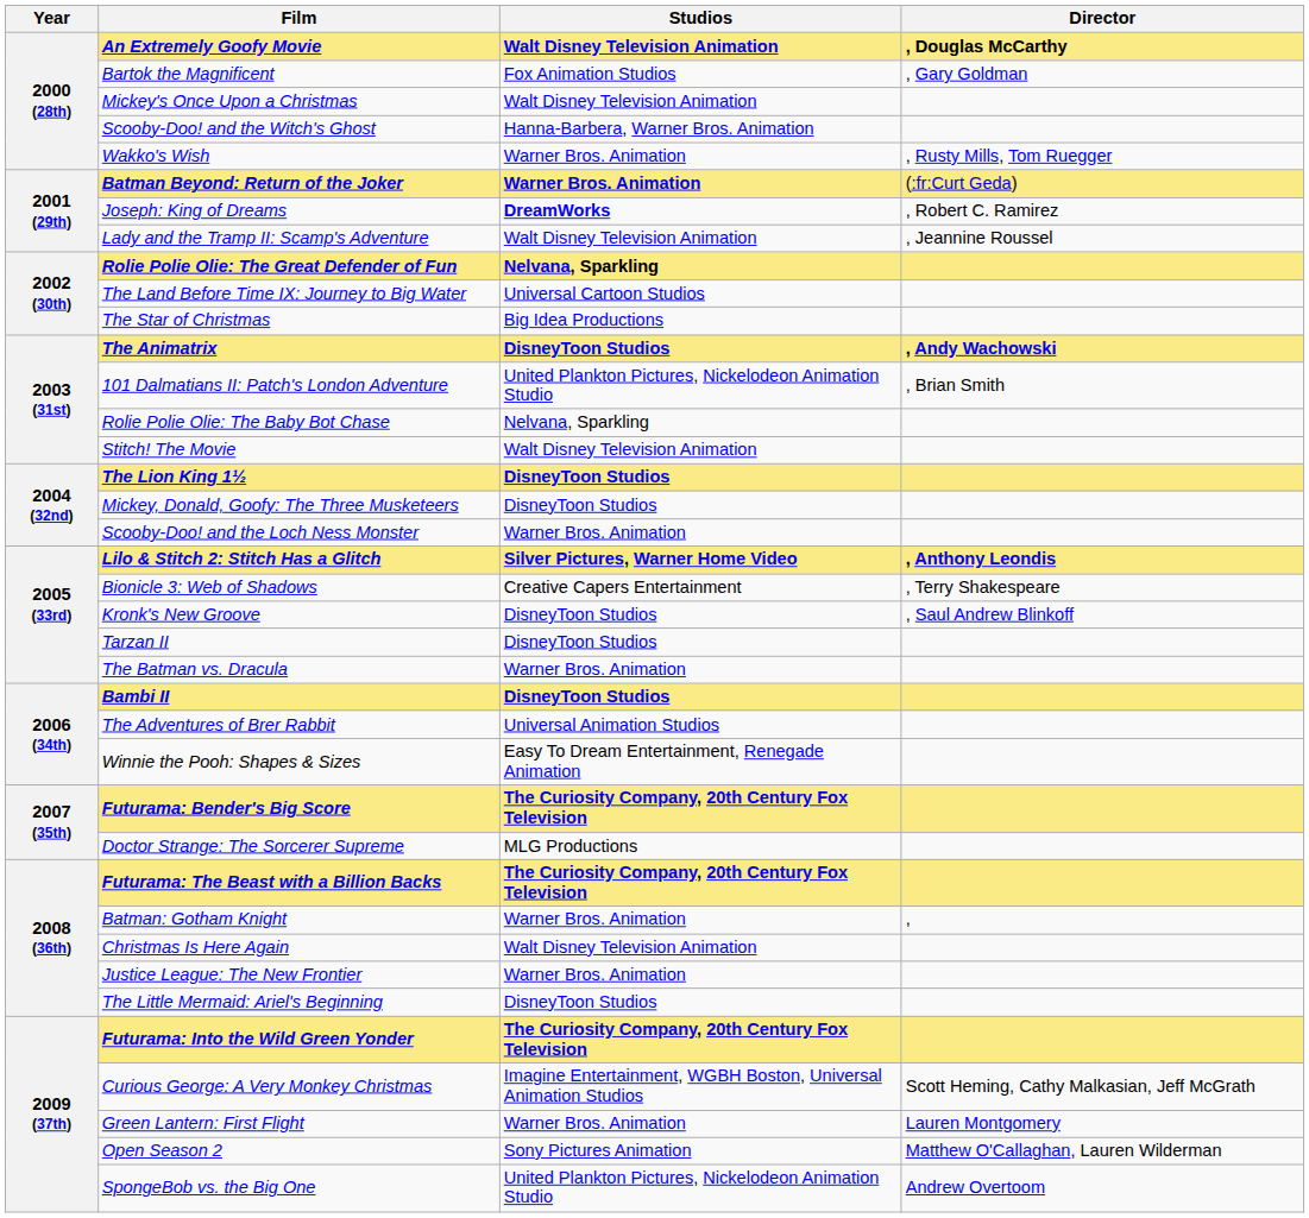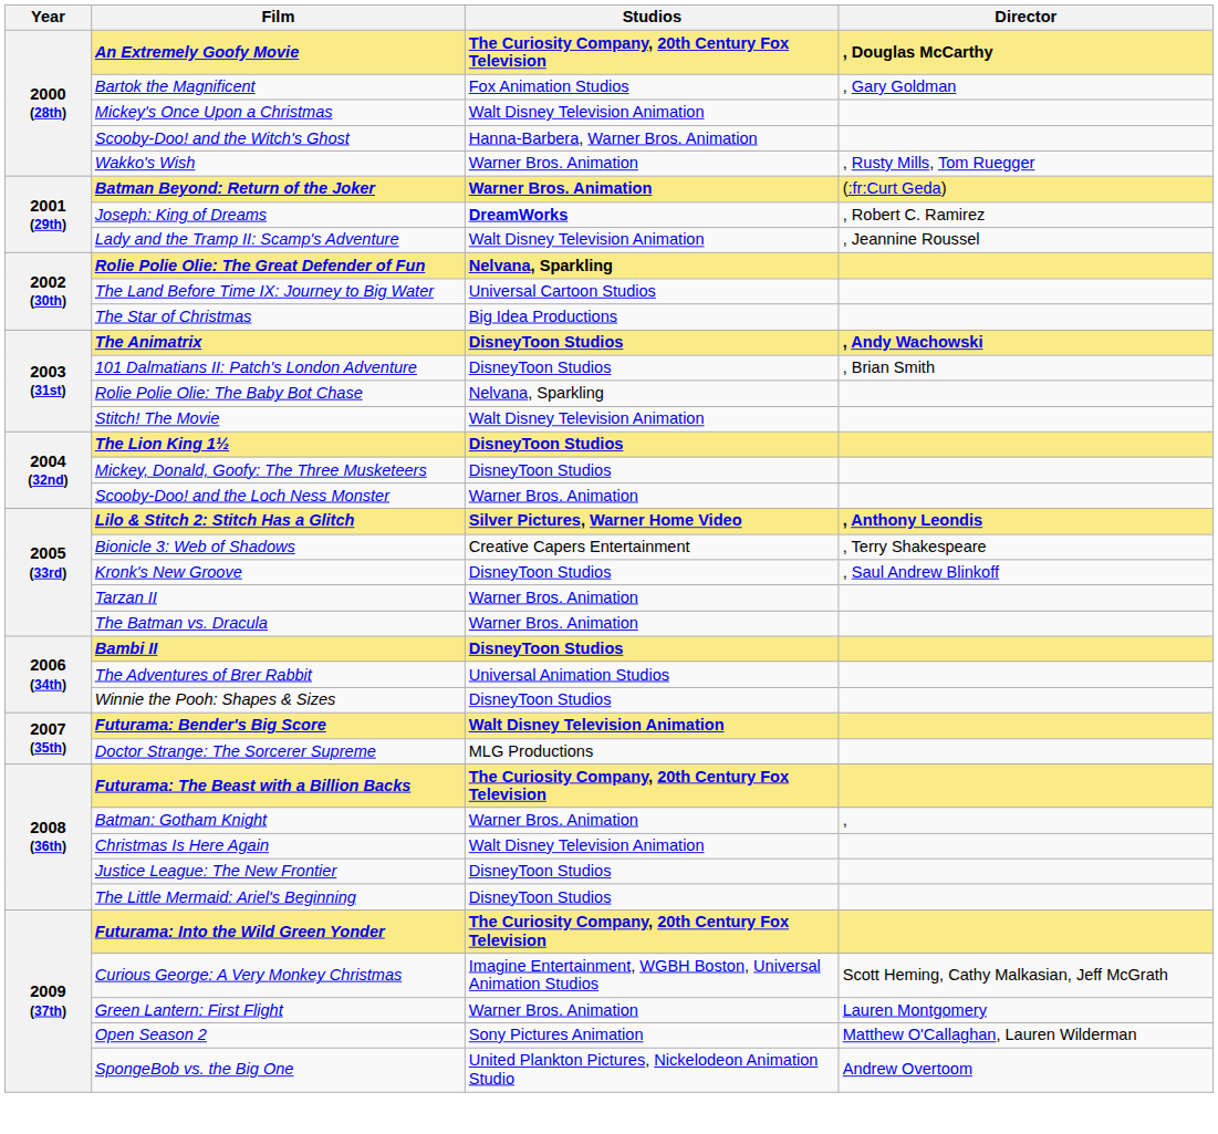 <table class="wikitable" style="width:95%;">
 <tr>
 <th style="width:3%;">Year</th>
 <th style="width:15%;">Film</th>
 <th style="width:15%;">Studios</th>
 <th style="width:15%;">Director</th>
 </tr>
 <tr>
 <th rowspan="5" style="text-align:center;">2000 <br><small>(<a href='#'>28th</a>)</small><br></th>
 <td style="background:#FAEB86;"><strong><em><a href='#'>An Extremely Goofy Movie</a></em></strong></td>
-<td style="background:#FAEB86;"><strong><a href='#'>Walt Disney Television Animation</a></strong></td>
+<td style="background:#FAEB86;"><strong><a href='#'>The Curiosity Company</a>, <a href='#'>20th Century Fox Television</a></strong></td>
 <td style="background:#FAEB86;"><strong>, Douglas McCarthy</strong></td>
 </tr>
 <tr>
 <td><em><a href='#'>Bartok the Magnificent</a></em></td>
 <td><a href='#'>Fox Animation Studios</a></td>
 <td>, <a href='#'>Gary Goldman</a></td>
 </tr>
 <tr>
 <td><em><a href='#'>Mickey's Once Upon a Christmas</a></em></td>
 <td><a href='#'>Walt Disney Television Animation</a></td>
 <td></td>
 </tr>
 <tr>
 <td><em><a href='#'>Scooby-Doo! and the Witch's Ghost</a></em></td>
 <td><a href='#'>Hanna-Barbera</a>, <a href='#'>Warner Bros. Animation</a></td>
 <td></td>
 </tr>
 <tr>
 <td><em><a href='#'>Wakko's Wish</a></em></td>
 <td><a href='#'>Warner Bros. Animation</a></td>
 <td>, <a href='#'>Rusty Mills</a>, <a href='#'>Tom Ruegger</a></td>
 </tr>
 <tr>
 <th rowspan="3" style="text-align:center;">2001 <br><small>(<a href='#'>29th</a>)</small><br></th>
 <td style="background:#FAEB86;"><strong><em><a href='#'>Batman Beyond: Return of the Joker</a></em></strong></td>
 <td style="background:#FAEB86;"><strong><a href='#'>Warner Bros. Animation</a></strong></td>
 <td style="background:#FAEB86;"><strong></strong> (<a href='#'>:fr:Curt Geda</a>)</td>
 </tr>
 <tr>
 <td><em><a href='#'>Joseph: King of Dreams</a></em></td>
 <td><strong><a href='#'>DreamWorks</a></strong></td>
 <td>, Robert C. Ramirez</td>
 </tr>
 <tr>
 <td><em><a href='#'>Lady and the Tramp II: Scamp's Adventure</a></em></td>
 <td><a href='#'>Walt Disney Television Animation</a></td>
 <td>, Jeannine Roussel</td>
 </tr>
 <tr>
 <th rowspan="3" style="text-align:center;">2002 <br><small>(<a href='#'>30th</a>)</small><br></th>
 <td style="background:#FAEB86;"><strong><em><a href='#'>Rolie Polie Olie: The Great Defender of Fun</a></em></strong></td>
 <td style="background:#FAEB86;"><strong><a href='#'>Nelvana</a>, Sparkling</strong></td>
 <td style="background:#FAEB86;"><strong></strong></td>
 </tr>
 <tr>
 <td><em><a href='#'>The Land Before Time IX: Journey to Big Water</a></em></td>
 <td><a href='#'>Universal Cartoon Studios</a></td>
 <td></td>
 </tr>
 <tr>
 <td><em><a href='#'>The Star of Christmas</a></em></td>
 <td><a href='#'>Big Idea Productions</a></td>
 <td></td>
 </tr>
 <tr>
 <th rowspan="4" style="text-align:center;">2003 <br><small>(<a href='#'>31st</a>)</small><br></th>
 <td style="background:#FAEB86;"><strong><em><a href='#'>The Animatrix</a></em></strong></td>
 <td style="background:#FAEB86;"><strong><a href='#'>DisneyToon Studios</a></strong></td>
 <td style="background:#FAEB86;"><strong>, <a href='#'>Andy Wachowski</a></strong></td>
 </tr>
 <tr>
 <td><em><a href='#'>101 Dalmatians II: Patch's London Adventure</a></em></td>
-<td><a href='#'>United Plankton Pictures</a>, <a href='#'>Nickelodeon Animation Studio</a></td>
+<td><a href='#'>DisneyToon Studios</a></td>
 <td>, Brian Smith</td>
 </tr>
 <tr>
 <td><em><a href='#'>Rolie Polie Olie: The Baby Bot Chase</a></em></td>
 <td><a href='#'>Nelvana</a>, Sparkling</td>
 <td></td>
 </tr>
 <tr>
 <td><em><a href='#'>Stitch! The Movie</a></em></td>
 <td><a href='#'>Walt Disney Television Animation</a></td>
 <td></td>
 </tr>
 <tr>
 <th rowspan="3" style="text-align:center;">2004 <br><small>(<a href='#'>32nd</a>)</small><br></th>
 <td style="background:#FAEB86;"><strong><em><a href='#'>The Lion King 1½</a></em></strong></td>
 <td style="background:#FAEB86;"><strong><a href='#'>DisneyToon Studios</a></strong></td>
 <td style="background:#FAEB86;"><strong></strong></td>
 </tr>
 <tr>
 <td><em><a href='#'>Mickey, Donald, Goofy: The Three Musketeers</a></em></td>
 <td><a href='#'>DisneyToon Studios</a></td>
 <td></td>
 </tr>
 <tr>
 <td><em><a href='#'>Scooby-Doo! and the Loch Ness Monster</a></em></td>
 <td><a href='#'>Warner Bros. Animation</a></td>
 <td></td>
 </tr>
 <tr>
 <th rowspan="5" style="text-align:center;">2005 <br><small>(<a href='#'>33rd</a>)</small><br><br></th>
 <td style="background:#FAEB86;"><strong><em><a href='#'>Lilo & Stitch 2: Stitch Has a Glitch</a></em></strong></td>
 <td style="background:#FAEB86;"><strong><a href='#'>Silver Pictures</a>, <a href='#'>Warner Home Video</a></strong></td>
 <td style="background:#FAEB86;"><strong>, <a href='#'>Anthony Leondis</a></strong></td>
 </tr>
 <tr>
 <td><em><a href='#'>Bionicle 3: Web of Shadows</a></em></td>
 <td>Creative Capers Entertainment</td>
 <td>, Terry Shakespeare</td>
 </tr>
 <tr>
 <td><em><a href='#'>Kronk's New Groove</a></em></td>
 <td><a href='#'>DisneyToon Studios</a></td>
 <td>, <a href='#'>Saul Andrew Blinkoff</a></td>
 </tr>
 <tr>
 <td><em><a href='#'>Tarzan II</a></em></td>
-<td><a href='#'>DisneyToon Studios</a></td>
+<td><a href='#'>Warner Bros. Animation</a></td>
 <td></td>
 </tr>
 <tr>
 <td><em><a href='#'>The Batman vs. Dracula</a></em></td>
 <td><a href='#'>Warner Bros. Animation</a></td>
 <td></td>
 </tr>
 <tr>
 <th rowspan="3" style="text-align:center;">2006 <br><small>(<a href='#'>34th</a>)</small><br></th>
 <td style="background:#FAEB86;"><strong><em><a href='#'>Bambi II</a></em></strong></td>
 <td style="background:#FAEB86;"><strong><a href='#'>DisneyToon Studios</a></strong></td>
 <td style="background:#FAEB86;"><strong></strong></td>
 </tr>
 <tr>
 <td><em><a href='#'>The Adventures of Brer Rabbit</a></em></td>
 <td><a href='#'>Universal Animation Studios</a></td>
 <td></td>
 </tr>
 <tr>
 <td><em>Winnie the Pooh: Shapes & Sizes</em></td>
-<td>Easy To Dream Entertainment, <a href='#'>Renegade Animation</a></td>
+<td><a href='#'>DisneyToon Studios</a></td>
 <td></td>
 </tr>
 <tr>
 <th rowspan="2" style="text-align:center;">2007 <br><small>(<a href='#'>35th</a>)</small><br></th>
 <td style="background:#FAEB86;"><strong><em><a href='#'>Futurama: Bender's Big Score</a></em></strong></td>
-<td style="background:#FAEB86;"><strong><a href='#'>The Curiosity Company</a>, <a href='#'>20th Century Fox Television</a></strong></td>
+<td style="background:#FAEB86;"><strong><a href='#'>Walt Disney Television Animation</a></strong></td>
 <td style="background:#FAEB86;"><strong></strong></td>
 </tr>
 <tr>
 <td><em><a href='#'>Doctor Strange: The Sorcerer Supreme</a></em></td>
 <td>MLG Productions</td>
 <td></td>
 </tr>
 <tr>
 <th rowspan="5" style="text-align:center;">2008 <br><small>(<a href='#'>36th</a>)</small><br></th>
 <td style="background:#FAEB86;"><strong><em><a href='#'>Futurama: The Beast with a Billion Backs</a></em></strong></td>
 <td style="background:#FAEB86;"><strong><a href='#'>The Curiosity Company</a>, <a href='#'>20th Century Fox Television</a></strong></td>
 <td style="background:#FAEB86;"><strong></strong></td>
 </tr>
 <tr>
 <td><em><a href='#'>Batman: Gotham Knight</a></em></td>
 <td><a href='#'>Warner Bros. Animation</a></td>
 <td>, </td>
 </tr>
 <tr>
 <td><em><a href='#'>Christmas Is Here Again</a></em></td>
 <td><a href='#'>Walt Disney Television Animation</a></td>
 <td></td>
 </tr>
 <tr>
 <td><em><a href='#'>Justice League: The New Frontier</a></em></td>
-<td><a href='#'>Warner Bros. Animation</a></td>
+<td><a href='#'>DisneyToon Studios</a></td>
 <td></td>
 </tr>
 <tr>
 <td><em><a href='#'>The Little Mermaid: Ariel's Beginning</a></em></td>
 <td><a href='#'>DisneyToon Studios</a></td>
 <td></td>
 </tr>
 <tr>
 <th rowspan="5" style="text-align:center;">2009 <br><small>(<a href='#'>37th</a>)</small><br></th>
 <td style="background:#FAEB86;"><strong><em><a href='#'>Futurama: Into the Wild Green Yonder</a></em></strong></td>
 <td style="background:#FAEB86;"><strong><a href='#'>The Curiosity Company</a>, <a href='#'>20th Century Fox Television</a></strong></td>
 <td style="background:#FAEB86;"><strong></strong></td>
 </tr>
 <tr>
 <td><em><a href='#'>Curious George: A Very Monkey Christmas</a></em></td>
 <td><a href='#'>Imagine Entertainment</a>, <a href='#'>WGBH Boston</a>, <a href='#'>Universal Animation Studios</a></td>
 <td>Scott Heming, Cathy Malkasian, Jeff McGrath</td>
 </tr>
 <tr>
 <td><em><a href='#'>Green Lantern: First Flight</a></em></td>
 <td><a href='#'>Warner Bros. Animation</a></td>
 <td><a href='#'>Lauren Montgomery</a></td>
 </tr>
 <tr>
 <td><em><a href='#'>Open Season 2</a></em></td>
 <td><a href='#'>Sony Pictures Animation</a></td>
 <td><a href='#'>Matthew O'Callaghan</a>, Lauren Wilderman</td>
 </tr>
 <tr>
 <td><em><a href='#'>SpongeBob vs. the Big One</a></em></td>
 <td><a href='#'>United Plankton Pictures</a>, <a href='#'>Nickelodeon Animation Studio</a></td>
 <td><a href='#'>Andrew Overtoom</a></td>
 </tr>
 </table>
